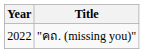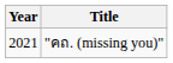 <table class="wikitable sortable">
 <tr>
 <th scope="col">Year</th>
 <th scope="col">Title</th>
 </tr>
 <tr>
-<td>2022</td>
+<td>2021</td>
 <td>"คถ. (missing you)"</td>
 </tr>
 </table>
